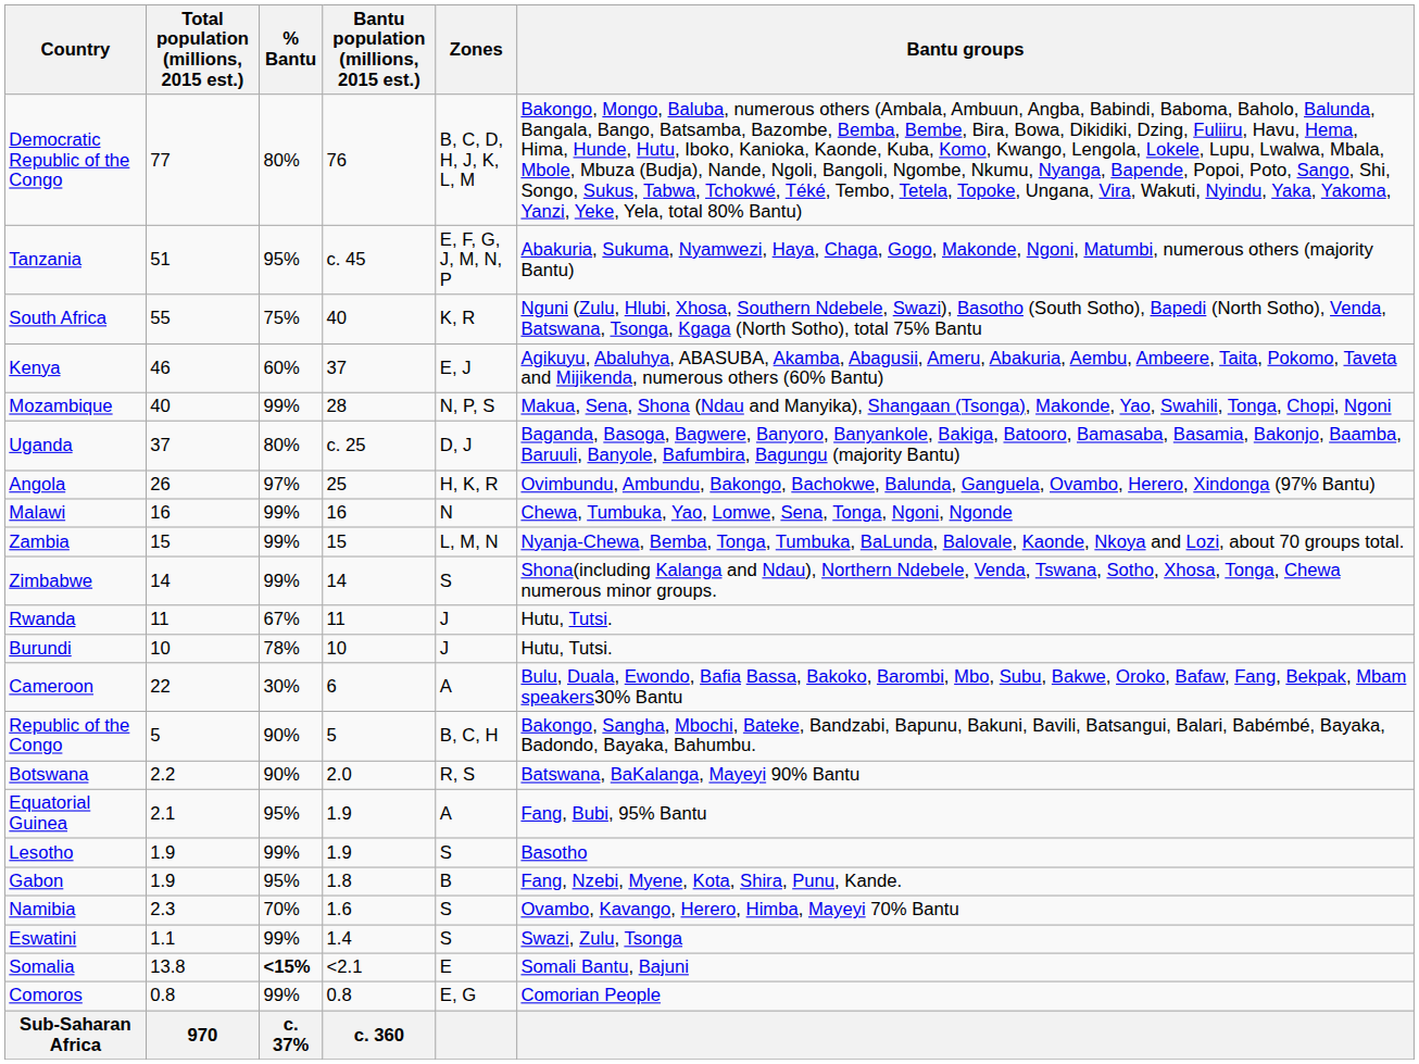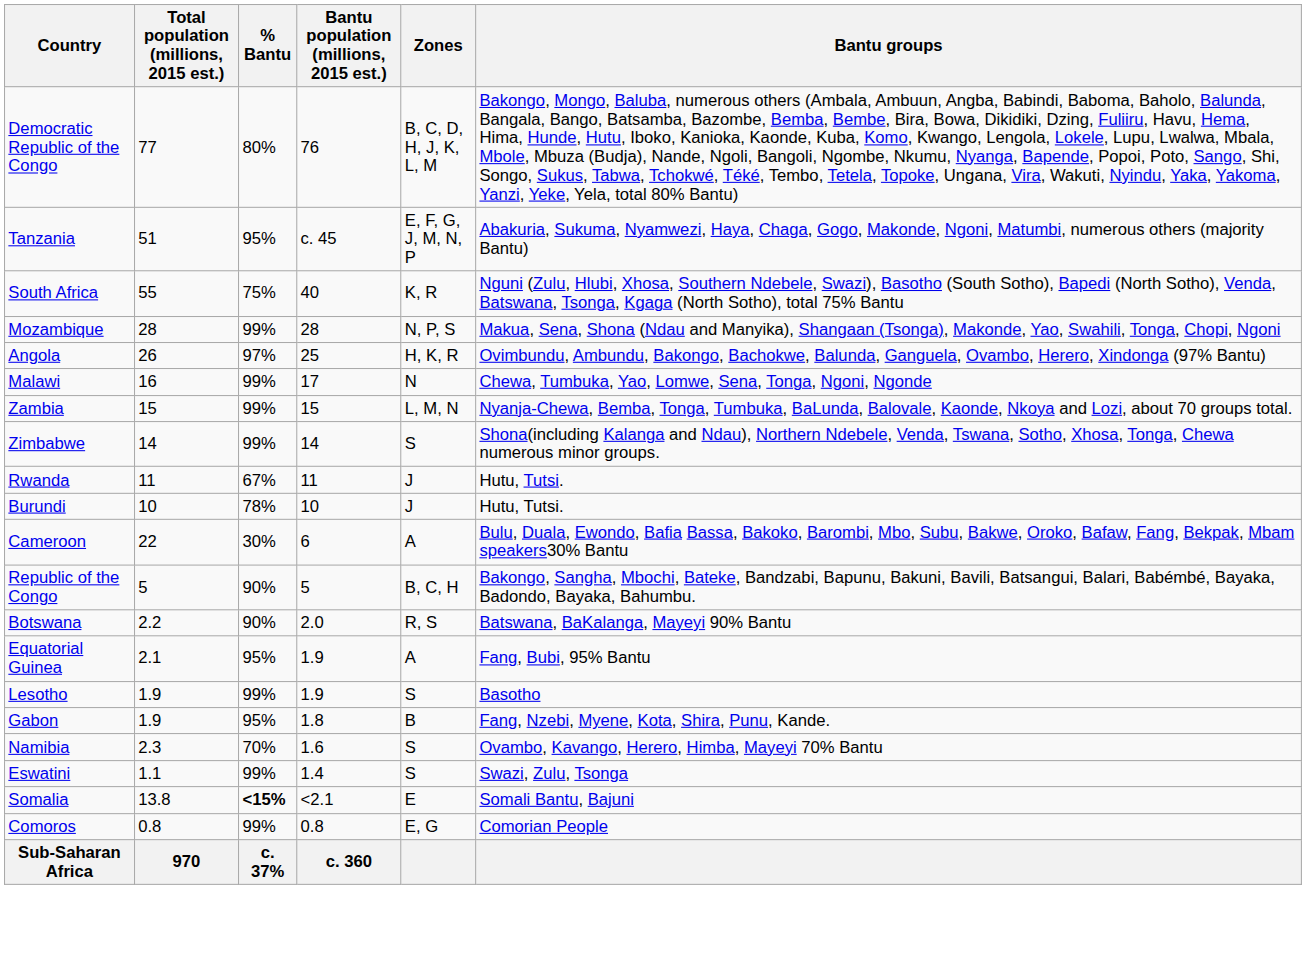 <table class="wikitable sortable">
 <tr>
 <th>Country</th>
 <th>Total population<br>(millions, 2015 est.)</th>
 <th>% Bantu</th>
 <th>Bantu population<br>(millions, 2015 est.)</th>
 <th>Zones</th>
 <th>Bantu groups</th>
 </tr>
 <tr>
 <td><a href='#'>Democratic Republic of the Congo</a></td>
 <td>77</td>
 <td>80%</td>
 <td>76</td>
 <td>B, C, D, H, J, K, L, M</td>
 <td><a href='#'>Bakongo</a>, <a href='#'>Mongo</a>, <a href='#'>Baluba</a>, numerous others (Ambala, Ambuun, Angba, Babindi, Baboma, Baholo, <a href='#'>Balunda</a>, Bangala, Bango, Batsamba, Bazombe, <a href='#'>Bemba</a>, <a href='#'>Bembe</a>, Bira, Bowa, Dikidiki, Dzing, <a href='#'>Fuliiru</a>, Havu, <a href='#'>Hema</a>, Hima, <a href='#'>Hunde</a>, <a href='#'>Hutu</a>, Iboko, Kanioka, Kaonde, Kuba, <a href='#'>Komo</a>, Kwango, Lengola, <a href='#'>Lokele</a>, Lupu, Lwalwa, Mbala, <a href='#'>Mbole</a>, Mbuza (Budja), Nande, Ngoli, Bangoli, Ngombe, Nkumu, <a href='#'>Nyanga</a>, <a href='#'>Bapende</a>, Popoi, Poto, <a href='#'>Sango</a>, Shi, Songo, <a href='#'>Sukus</a>, <a href='#'>Tabwa</a>, <a href='#'>Tchokwé</a>, <a href='#'>Téké</a>, Tembo, <a href='#'>Tetela</a>, <a href='#'>Topoke</a>, Ungana, <a href='#'>Vira</a>, Wakuti, <a href='#'>Nyindu</a>, <a href='#'>Yaka</a>, <a href='#'>Yakoma</a>, <a href='#'>Yanzi</a>, <a href='#'>Yeke</a>, Yela, total 80% Bantu)</td>
 </tr>
 <tr>
 <td><a href='#'>Tanzania</a></td>
 <td>51</td>
 <td>95%</td>
 <td>c. 45</td>
 <td>E, F, G, J, M, N, P</td>
 <td><a href='#'>Abakuria</a>, <a href='#'>Sukuma</a>, <a href='#'>Nyamwezi</a>, <a href='#'>Haya</a>, <a href='#'>Chaga</a>, <a href='#'>Gogo</a>, <a href='#'>Makonde</a>, <a href='#'>Ngoni</a>, <a href='#'>Matumbi</a>, numerous others (majority Bantu) </td>
 </tr>
 <tr>
 <td><a href='#'>South Africa</a></td>
 <td>55</td>
 <td>75%</td>
 <td>40</td>
 <td>K, R</td>
 <td><a href='#'>Nguni</a> (<a href='#'>Zulu</a>, <a href='#'>Hlubi</a>, <a href='#'>Xhosa</a>, <a href='#'>Southern Ndebele</a>, <a href='#'>Swazi</a>), <a href='#'>Basotho</a> (South Sotho), <a href='#'>Bapedi</a> (North Sotho), <a href='#'>Venda</a>, <a href='#'>Batswana</a>, <a href='#'>Tsonga</a>, <a href='#'>Kgaga</a> (North Sotho), total 75% Bantu</td>
 </tr>
 <tr>
-<td><a href='#'>Kenya</a></td>
-<td>46</td>
-<td>60%</td>
-<td>37</td>
-<td>E, J</td>
-<td><a href='#'>Agikuyu</a>, <a href='#'>Abaluhya</a>, ABASUBA, <a href='#'>Akamba</a>, <a href='#'>Abagusii</a>, <a href='#'>Ameru</a>, <a href='#'>Abakuria</a>, <a href='#'>Aembu</a>, <a href='#'>Ambeere</a>, <a href='#'>Taita</a>, <a href='#'>Pokomo</a>, <a href='#'>Taveta</a> and <a href='#'>Mijikenda</a>, numerous others (60% Bantu)</td>
-</tr>
-<tr>
 <td><a href='#'>Mozambique</a></td>
-<td>40</td>
+<td>28</td>
 <td>99%</td>
 <td>28</td>
 <td>N, P, S</td>
 <td><a href='#'>Makua</a>, <a href='#'>Sena</a>, <a href='#'>Shona</a> (<a href='#'>Ndau</a> and Manyika), <a href='#'>Shangaan (Tsonga)</a>, <a href='#'>Makonde</a>, <a href='#'>Yao</a>, <a href='#'>Swahili</a>, <a href='#'>Tonga</a>, <a href='#'>Chopi</a>, <a href='#'>Ngoni</a></td>
-</tr>
-<tr>
-<td><a href='#'>Uganda</a></td>
-<td>37</td>
-<td>80%</td>
-<td>c. 25</td>
-<td>D, J</td>
-<td><a href='#'>Baganda</a>, <a href='#'>Basoga</a>, <a href='#'>Bagwere</a>, <a href='#'>Banyoro</a>, <a href='#'>Banyankole</a>, <a href='#'>Bakiga</a>, <a href='#'>Batooro</a>, <a href='#'>Bamasaba</a>, <a href='#'>Basamia</a>, <a href='#'>Bakonjo</a>, <a href='#'>Baamba</a>, <a href='#'>Baruuli</a>, <a href='#'>Banyole</a>, <a href='#'>Bafumbira</a>, <a href='#'>Bagungu</a> (majority Bantu)</td>
 </tr>
 <tr>
 <td><a href='#'>Angola</a></td>
 <td>26</td>
 <td>97%</td>
 <td>25</td>
 <td>H, K, R</td>
 <td><a href='#'>Ovimbundu</a>, <a href='#'>Ambundu</a>, <a href='#'>Bakongo</a>, <a href='#'>Bachokwe</a>, <a href='#'>Balunda</a>, <a href='#'>Ganguela</a>, <a href='#'>Ovambo</a>, <a href='#'>Herero</a>, <a href='#'>Xindonga</a> (97% Bantu)</td>
 </tr>
 <tr>
 <td><a href='#'>Malawi</a></td>
 <td>16</td>
 <td>99%</td>
-<td>16</td>
+<td>17</td>
 <td>N</td>
 <td><a href='#'>Chewa</a>, <a href='#'>Tumbuka</a>, <a href='#'>Yao</a>, <a href='#'>Lomwe</a>, <a href='#'>Sena</a>, <a href='#'>Tonga</a>, <a href='#'>Ngoni</a>, <a href='#'>Ngonde</a></td>
 </tr>
 <tr>
 <td><a href='#'>Zambia</a></td>
 <td>15</td>
 <td>99%</td>
 <td>15</td>
 <td>L, M, N</td>
 <td><a href='#'>Nyanja-Chewa</a>, <a href='#'>Bemba</a>, <a href='#'>Tonga</a>, <a href='#'>Tumbuka</a>, <a href='#'>BaLunda</a>, <a href='#'>Balovale</a>, <a href='#'>Kaonde</a>, <a href='#'>Nkoya</a> and <a href='#'>Lozi</a>, about 70 groups total.</td>
 </tr>
 <tr>
 <td><a href='#'>Zimbabwe</a></td>
 <td>14</td>
 <td>99%</td>
 <td>14</td>
 <td>S</td>
 <td><a href='#'>Shona</a>(including <a href='#'>Kalanga</a> and <a href='#'>Ndau</a>), <a href='#'>Northern Ndebele</a>, <a href='#'>Venda</a>, <a href='#'>Tswana</a>, <a href='#'>Sotho</a>, <a href='#'>Xhosa</a>, <a href='#'>Tonga</a>, <a href='#'>Chewa</a> numerous minor groups.</td>
 </tr>
 <tr>
 <td><a href='#'>Rwanda</a></td>
 <td>11</td>
 <td>67%</td>
 <td>11</td>
 <td>J</td>
 <td>Hutu, <a href='#'>Tutsi</a>.</td>
 </tr>
 <tr>
 <td><a href='#'>Burundi</a></td>
 <td>10</td>
 <td>78%</td>
 <td>10</td>
 <td>J</td>
 <td>Hutu, Tutsi.</td>
 </tr>
 <tr>
 <td><a href='#'>Cameroon</a></td>
 <td>22</td>
 <td>30%</td>
 <td>6</td>
 <td>A</td>
 <td><a href='#'>Bulu</a>, <a href='#'>Duala</a>, <a href='#'>Ewondo</a>, <a href='#'>Bafia</a> <a href='#'>Bassa</a>, <a href='#'>Bakoko</a>, <a href='#'>Barombi</a>, <a href='#'>Mbo</a>, <a href='#'>Subu</a>, <a href='#'>Bakwe</a>, <a href='#'>Oroko</a>, <a href='#'>Bafaw</a>, <a href='#'>Fang</a>, <a href='#'>Bekpak</a>, <a href='#'>Mbam speakers</a>30% Bantu</td>
 </tr>
 <tr>
 <td><a href='#'>Republic of the Congo</a></td>
 <td>5</td>
 <td>90%</td>
 <td>5</td>
 <td>B, C, H</td>
 <td><a href='#'>Bakongo</a>, <a href='#'>Sangha</a>, <a href='#'>Mbochi</a>, <a href='#'>Bateke</a>, Bandzabi, Bapunu, Bakuni, Bavili, Batsangui, Balari, Babémbé, Bayaka, Badondo, Bayaka, Bahumbu.</td>
 </tr>
 <tr>
 <td><a href='#'>Botswana</a></td>
 <td>2.2</td>
 <td>90%</td>
 <td>2.0</td>
 <td>R, S</td>
 <td><a href='#'>Batswana</a>, <a href='#'>BaKalanga</a>, <a href='#'>Mayeyi</a> 90% Bantu</td>
 </tr>
 <tr>
 <td><a href='#'>Equatorial Guinea</a></td>
 <td>2.1</td>
 <td>95%</td>
 <td>1.9</td>
 <td>A</td>
 <td><a href='#'>Fang</a>, <a href='#'>Bubi</a>, 95% Bantu</td>
 </tr>
 <tr>
 <td><a href='#'>Lesotho</a></td>
 <td>1.9</td>
 <td>99%</td>
 <td>1.9</td>
 <td>S</td>
 <td><a href='#'>Basotho</a></td>
 </tr>
 <tr>
 <td><a href='#'>Gabon</a></td>
 <td>1.9</td>
 <td>95%</td>
 <td>1.8</td>
 <td>B</td>
 <td><a href='#'>Fang</a>, <a href='#'>Nzebi</a>, <a href='#'>Myene</a>, <a href='#'>Kota</a>, <a href='#'>Shira</a>, <a href='#'>Punu</a>, Kande.</td>
 </tr>
 <tr>
 <td><a href='#'>Namibia</a></td>
 <td>2.3</td>
 <td>70%</td>
 <td>1.6</td>
 <td>S</td>
 <td><a href='#'>Ovambo</a>, <a href='#'>Kavango</a>, <a href='#'>Herero</a>, <a href='#'>Himba</a>, <a href='#'>Mayeyi</a> 70% Bantu</td>
 </tr>
 <tr>
 <td><a href='#'>Eswatini</a></td>
 <td>1.1</td>
 <td>99%</td>
 <td>1.4</td>
 <td>S</td>
 <td><a href='#'>Swazi</a>, <a href='#'>Zulu</a>, <a href='#'>Tsonga</a></td>
 </tr>
 <tr>
 <td><a href='#'>Somalia</a></td>
 <td>13.8</td>
 <td><strong><15%</strong></td>
 <td><2.1</td>
 <td>E</td>
 <td><a href='#'>Somali Bantu</a>, <a href='#'>Bajuni</a></td>
 </tr>
 <tr>
 <td><a href='#'>Comoros</a></td>
 <td>0.8</td>
 <td>99%</td>
 <td>0.8</td>
 <td>E, G</td>
 <td><a href='#'>Comorian People</a></td>
 </tr>
 <tr>
 <th>Sub-Saharan Africa</th>
 <th>970</th>
 <th>c. 37%</th>
 <th>c. 360</th>
 <th></th>
 <th></th>
 </tr>
 </table>
